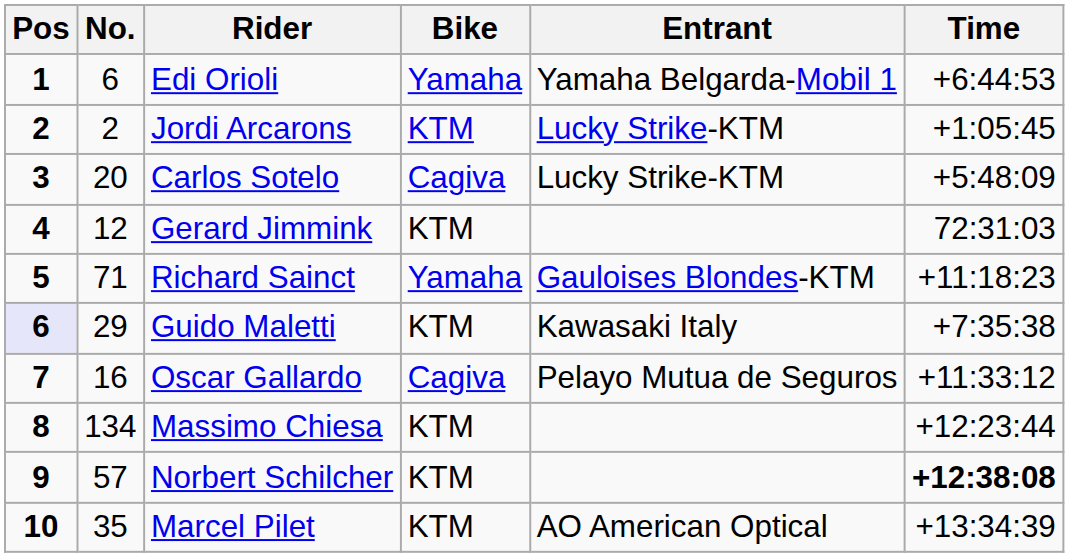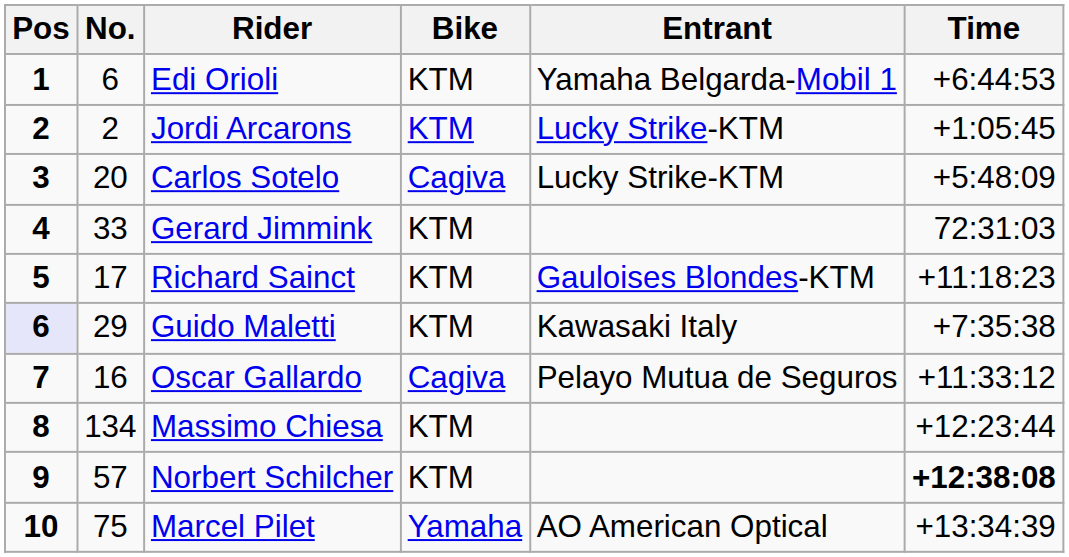 <table class="wikitable">
 <tr>
 <th>Pos</th>
 <th>No.</th>
 <th>Rider</th>
 <th>Bike</th>
 <th>Entrant</th>
 <th>Time</th>
 </tr>
 <tr>
 <td align=center><strong>1</strong></td>
 <td align=center>6</td>
 <td> <a href='#'>Edi Orioli</a></td>
-<td><a href='#'>Yamaha</a></td>
+<td>KTM</td>
 <td>Yamaha Belgarda-<a href='#'>Mobil 1</a></td>
 <td align=right>+6:44:53</td>
 </tr>
 <tr>
 <td align=center><strong>2</strong></td>
 <td align=center>2</td>
 <td> <a href='#'>Jordi Arcarons</a></td>
 <td><a href='#'>KTM</a></td>
 <td><a href='#'>Lucky Strike</a>-KTM</td>
 <td align=right>+1:05:45</td>
 </tr>
 <tr>
 <td align=center><strong>3</strong></td>
 <td align=center>20</td>
 <td> <a href='#'>Carlos Sotelo</a></td>
 <td><a href='#'>Cagiva</a></td>
 <td>Lucky Strike-KTM</td>
 <td align=right>+5:48:09</td>
 </tr>
 <tr>
 <td align=center><strong>4</strong></td>
-<td align=center>12</td>
+<td align=center>33</td>
 <td> <a href='#'>Gerard Jimmink</a></td>
 <td>KTM</td>
 <td></td>
 <td align=right>72:31:03</td>
 </tr>
 <tr>
 <td align=center><strong>5</strong></td>
-<td align=center>71</td>
+<td align=center>17</td>
 <td> <a href='#'>Richard Sainct</a></td>
-<td><a href='#'>Yamaha</a></td>
+<td>KTM</td>
 <td><a href='#'>Gauloises Blondes</a>-KTM</td>
 <td align=right>+11:18:23</td>
 </tr>
 <tr>
 <td align=center style="background: lavender;"><strong>6</strong></td>
 <td align=center>29</td>
 <td> <a href='#'>Guido Maletti</a></td>
 <td>KTM</td>
 <td>Kawasaki Italy</td>
 <td align=right>+7:35:38</td>
 </tr>
 <tr>
 <td align=center><strong>7</strong></td>
 <td align=center>16</td>
 <td> <a href='#'>Oscar Gallardo</a></td>
 <td><a href='#'>Cagiva</a></td>
 <td>Pelayo Mutua de Seguros</td>
 <td align=right>+11:33:12</td>
 </tr>
 <tr>
 <td align=center><strong>8</strong></td>
 <td align=center>134</td>
 <td> <a href='#'>Massimo Chiesa</a></td>
 <td>KTM</td>
 <td></td>
 <td align=right>+12:23:44</td>
 </tr>
 <tr>
 <td align=center><strong>9</strong></td>
 <td align=center>57</td>
 <td> <a href='#'>Norbert Schilcher</a></td>
 <td>KTM</td>
 <td></td>
 <td align=right><strong>+12:38:08</strong></td>
 </tr>
 <tr>
 <td align=center><strong>10</strong></td>
-<td align=center>35</td>
+<td align=center>75</td>
 <td> <a href='#'>Marcel Pilet</a></td>
-<td>KTM</td>
+<td><a href='#'>Yamaha</a></td>
 <td>AO American Optical</td>
 <td align=right>+13:34:39</td>
 </tr>
 </table>
